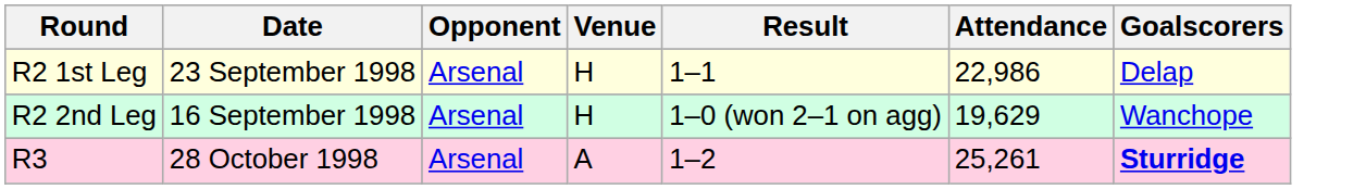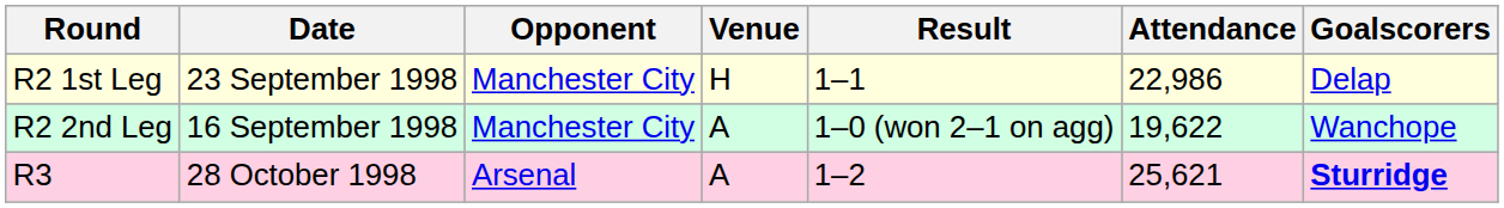 <table class="wikitable">
 <tr>
 <th>Round</th>
 <th>Date</th>
 <th>Opponent</th>
 <th>Venue</th>
 <th>Result</th>
 <th>Attendance</th>
 <th>Goalscorers</th>
 </tr>
 <tr style="background-color: #ffffdd;">
 <td>R2 1st Leg</td>
 <td>23 September 1998</td>
-<td><a href='#'>Arsenal</a></td>
+<td><a href='#'>Manchester City</a></td>
 <td>H</td>
 <td>1–1</td>
 <td>22,986</td>
 <td><a href='#'>Delap</a></td>
 </tr>
 <tr style="background-color: #d0ffe3;">
 <td>R2 2nd Leg</td>
 <td>16 September 1998</td>
-<td><a href='#'>Arsenal</a></td>
-<td>H</td>
+<td><a href='#'>Manchester City</a></td>
+<td>A</td>
 <td>1–0 (won 2–1 on agg)</td>
-<td>19,629</td>
+<td>19,622</td>
 <td><a href='#'>Wanchope</a></td>
 </tr>
 <tr style="background-color: #ffd0e3;">
 <td>R3</td>
 <td>28 October 1998</td>
 <td><a href='#'>Arsenal</a></td>
 <td>A</td>
 <td>1–2</td>
-<td>25,261</td>
+<td>25,621</td>
 <td><strong><a href='#'>Sturridge</a></strong></td>
 </tr>
 </table>
